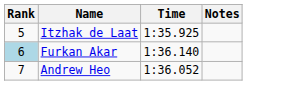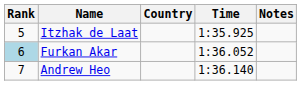 <table class="wikitable sortable" style="text-align:center">
 <tr>
 <th>Rank</th>
 <th>Name</th>
+<th>Country</th>
 <th>Time</th>
 <th>Notes</th>
 </tr>
 <tr>
 <td>5</td>
 <td align=left><a href='#'>Itzhak de Laat</a></td>
+<td align=left></td>
 <td>1:35.925</td>
 <td></td>
 </tr>
 <tr>
 <td style="background: lightblue;">6</td>
 <td align=left><a href='#'>Furkan Akar</a></td>
-<td>1:36.140</td>
+<td align=left></td>
+<td>1:36.052</td>
 <td></td>
 </tr>
 <tr>
 <td>7</td>
 <td align=left><a href='#'>Andrew Heo</a></td>
-<td>1:36.052</td>
+<td align=left></td>
+<td>1:36.140</td>
 <td></td>
 </tr>
 </table>
